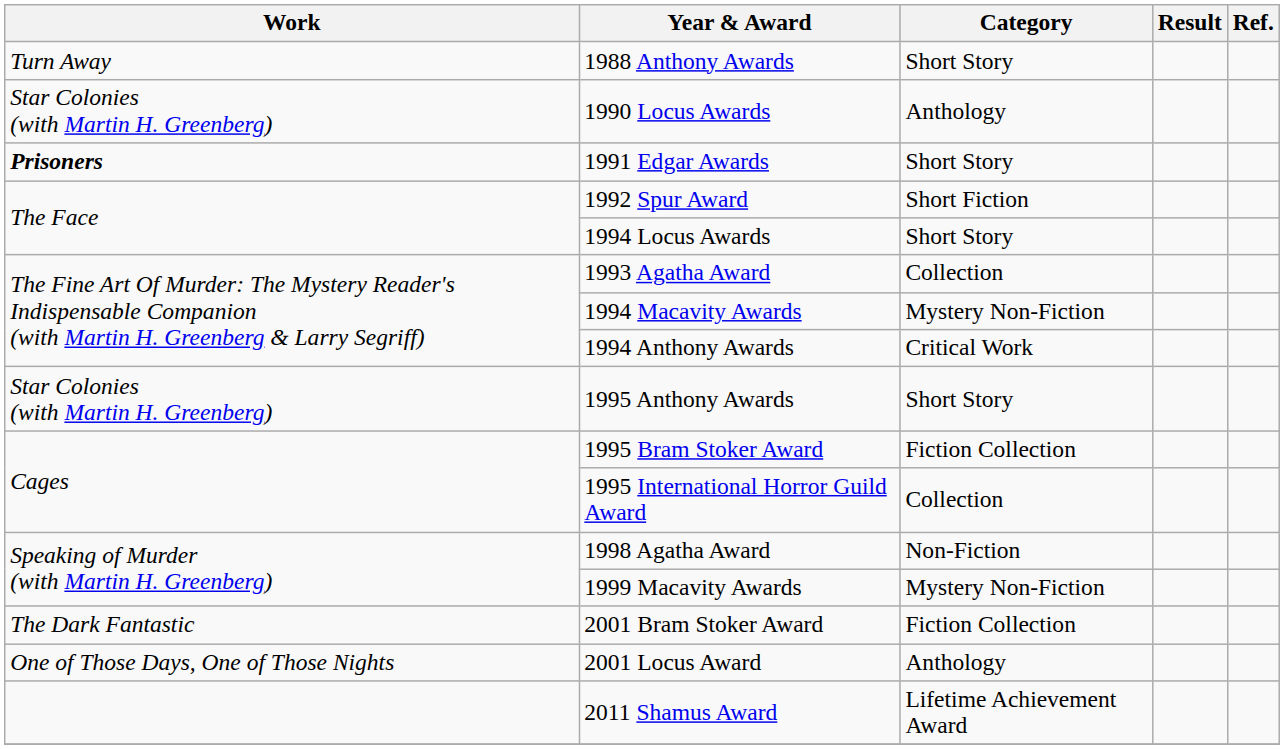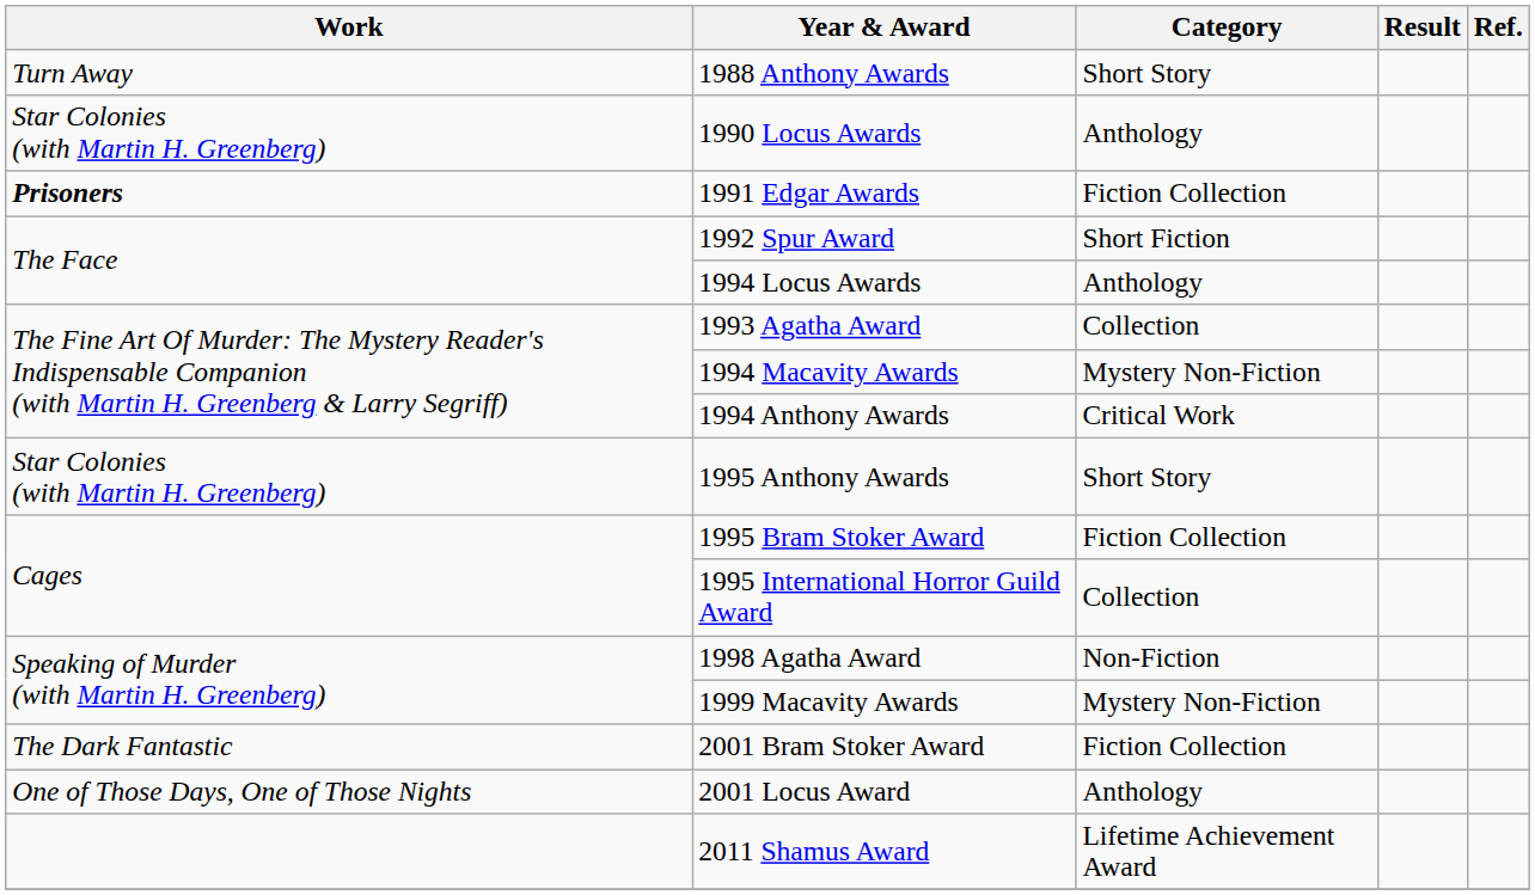 <table class="wikitable">
 <tr>
 <th>Work</th>
 <th>Year & Award</th>
 <th>Category</th>
 <th>Result</th>
 <th>Ref.</th>
 </tr>
 <tr>
 <td rowspan="1"><em>Turn Away</em></td>
 <td>1988 <a href='#'>Anthony Awards</a></td>
 <td>Short Story</td>
 <td></td>
 <td></td>
 </tr>
 <tr>
 <td rowspan="1"><em>Star Colonies</em><br><em>(with <a href='#'>Martin H. Greenberg</a>)</em></td>
 <td>1990 <a href='#'>Locus Awards</a></td>
 <td>Anthology</td>
 <td></td>
 <td></td>
 </tr>
 <tr>
 <td rowspan="1"><strong><em>Prisoners</em></strong></td>
 <td>1991 <a href='#'>Edgar Awards</a></td>
-<td>Short Story</td>
+<td>Fiction Collection</td>
 <td></td>
 <td></td>
 </tr>
 <tr>
 <td rowspan="2"><em>The Face</em></td>
 <td>1992 <a href='#'>Spur Award</a></td>
 <td>Short Fiction</td>
 <td></td>
 <td></td>
 </tr>
 <tr>
 <td>1994 Locus Awards</td>
-<td>Short Story</td>
+<td>Anthology</td>
 <td></td>
 <td></td>
 </tr>
 <tr>
 <td rowspan="3"><em>The Fine Art Of Murder: The Mystery Reader's Indispensable Companion</em><br><em>(with <a href='#'>Martin H. Greenberg</a> & Larry Segriff)</em></td>
 <td>1993 <a href='#'>Agatha Award</a></td>
 <td>Collection</td>
 <td></td>
 <td></td>
 </tr>
 <tr>
 <td>1994 <a href='#'>Macavity Awards</a></td>
 <td>Mystery Non-Fiction</td>
 <td></td>
 <td></td>
 </tr>
 <tr>
 <td>1994 Anthony Awards</td>
 <td>Critical Work</td>
 <td></td>
 <td></td>
 </tr>
 <tr>
 <td rowspan="1"><em>Star Colonies</em><br><em>(with <a href='#'>Martin H. Greenberg</a>)</em></td>
 <td>1995 Anthony Awards</td>
 <td>Short Story</td>
 <td></td>
 <td></td>
 </tr>
 <tr>
 <td rowspan="2"><em>Cages</em></td>
 <td>1995 <a href='#'>Bram Stoker Award</a></td>
 <td>Fiction Collection</td>
 <td></td>
 <td></td>
 </tr>
 <tr>
 <td>1995 <a href='#'>International Horror Guild Award</a></td>
 <td>Collection</td>
 <td></td>
 <td></td>
 </tr>
 <tr>
 <td rowspan="2"><em>Speaking of Murder</em><br><em>(with <a href='#'>Martin H. Greenberg</a>)</em></td>
 <td>1998 Agatha Award</td>
 <td>Non-Fiction</td>
 <td></td>
 <td></td>
 </tr>
 <tr>
 <td>1999 Macavity Awards</td>
 <td>Mystery Non-Fiction</td>
 <td></td>
 <td></td>
 </tr>
 <tr>
 <td rowspan="1"><em>The Dark Fantastic</em></td>
 <td>2001 Bram Stoker Award</td>
 <td>Fiction Collection</td>
 <td></td>
 <td></td>
 </tr>
 <tr>
 <td rowspan="1"><em>One of Those Days, One of Those Nights</em></td>
 <td>2001 Locus Award</td>
 <td>Anthology</td>
 <td></td>
 <td></td>
 </tr>
 <tr>
 <td rowspan="1"></td>
 <td>2011 <a href='#'>Shamus Award</a></td>
 <td>Lifetime Achievement Award</td>
 <td></td>
 <td></td>
 </tr>
 <tr>
 </tr>
 </table>
